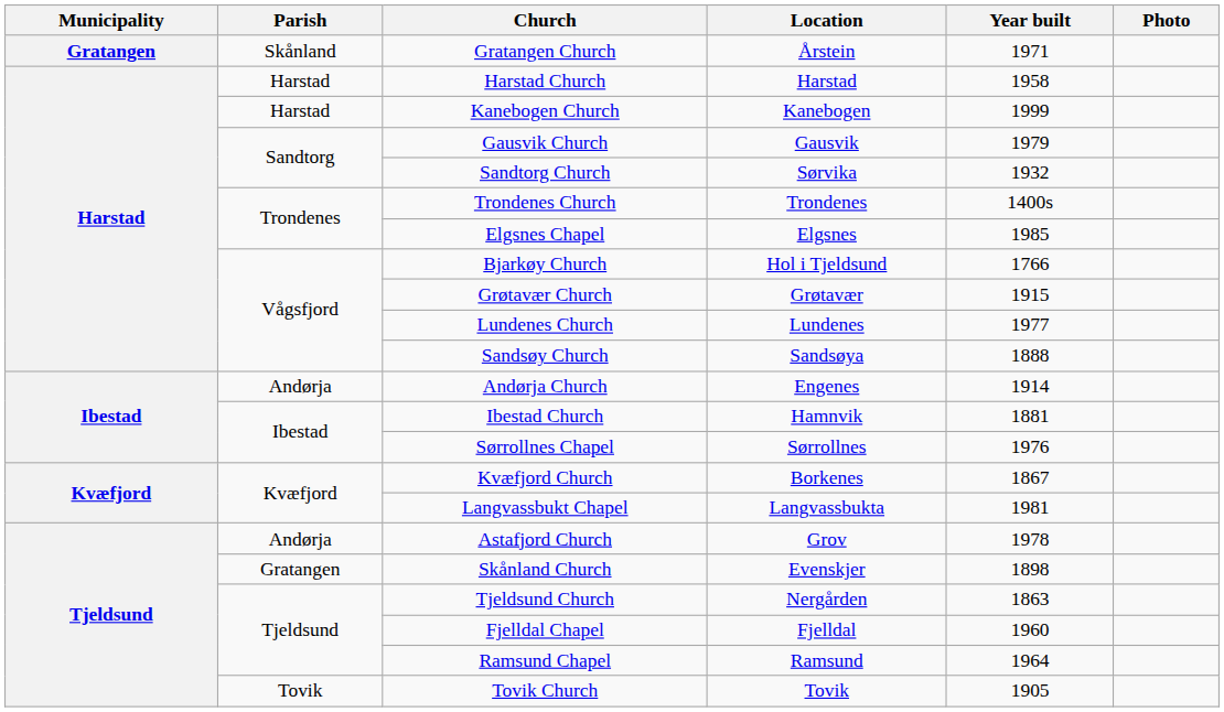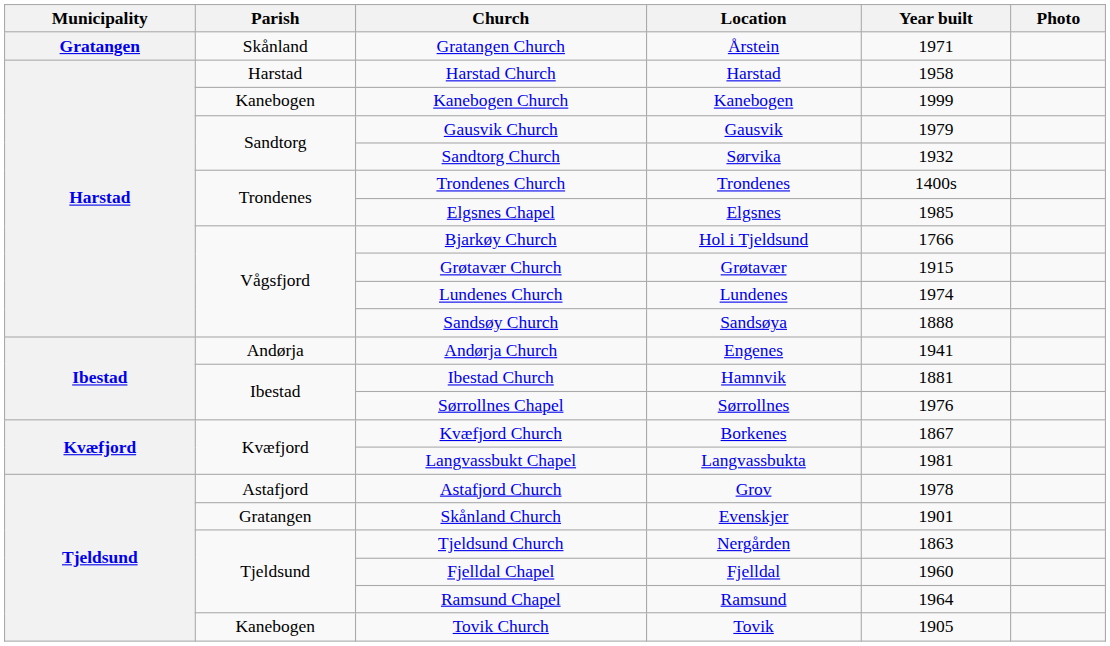 <table class="wikitable" style="text-align: center; width: 80%;">
 <tr>
 <th>Municipality</th>
 <th>Parish </th>
 <th>Church</th>
 <th>Location</th>
 <th>Year built</th>
 <th>Photo</th>
 </tr>
 <tr>
 <th rowspan="1"><a href='#'>Gratangen</a></th>
 <td>Skånland</td>
 <td><a href='#'>Gratangen Church</a></td>
 <td><a href='#'>Årstein</a></td>
 <td>1971</td>
 <td></td>
 </tr>
 <tr>
 <th rowspan="10"><a href='#'>Harstad</a></th>
 <td>Harstad</td>
 <td><a href='#'>Harstad Church</a></td>
 <td><a href='#'>Harstad</a></td>
 <td>1958</td>
 <td></td>
 </tr>
 <tr>
-<td>Harstad</td>
+<td>Kanebogen</td>
 <td><a href='#'>Kanebogen Church</a></td>
 <td><a href='#'>Kanebogen</a></td>
 <td>1999</td>
 <td></td>
 </tr>
 <tr>
 <td rowspan="2">Sandtorg</td>
 <td><a href='#'>Gausvik Church</a></td>
 <td><a href='#'>Gausvik</a></td>
 <td>1979</td>
 <td></td>
 </tr>
 <tr>
 <td><a href='#'>Sandtorg Church</a></td>
 <td><a href='#'>Sørvika</a></td>
 <td>1932</td>
 <td></td>
 </tr>
 <tr>
 <td rowspan="2">Trondenes</td>
 <td><a href='#'>Trondenes Church</a></td>
 <td><a href='#'>Trondenes</a></td>
 <td>1400s</td>
 <td></td>
 </tr>
 <tr>
 <td><a href='#'>Elgsnes Chapel</a></td>
 <td><a href='#'>Elgsnes</a></td>
 <td>1985</td>
 <td></td>
 </tr>
 <tr>
 <td rowspan="4">Vågsfjord</td>
 <td><a href='#'>Bjarkøy Church</a></td>
 <td><a href='#'>Hol i Tjeldsund</a></td>
 <td>1766</td>
 <td></td>
 </tr>
 <tr>
 <td><a href='#'>Grøtavær Church</a></td>
 <td><a href='#'>Grøtavær</a></td>
 <td>1915</td>
 <td></td>
 </tr>
 <tr>
 <td><a href='#'>Lundenes Church</a></td>
 <td><a href='#'>Lundenes</a></td>
-<td>1977</td>
+<td>1974</td>
 <td></td>
 </tr>
 <tr>
 <td><a href='#'>Sandsøy Church</a></td>
 <td><a href='#'>Sandsøya</a></td>
 <td>1888</td>
 <td></td>
 </tr>
 <tr>
 <th rowspan="3"><a href='#'>Ibestad</a></th>
 <td>Andørja</td>
 <td><a href='#'>Andørja Church</a></td>
 <td><a href='#'>Engenes</a></td>
-<td>1914</td>
+<td>1941</td>
 <td></td>
 </tr>
 <tr>
 <td rowspan="2">Ibestad</td>
 <td><a href='#'>Ibestad Church</a></td>
 <td><a href='#'>Hamnvik</a></td>
 <td>1881</td>
 <td></td>
 </tr>
 <tr>
 <td><a href='#'>Sørrollnes Chapel</a></td>
 <td><a href='#'>Sørrollnes</a></td>
 <td>1976</td>
 <td></td>
 </tr>
 <tr>
 <th rowspan="2"><a href='#'>Kvæfjord</a></th>
 <td rowspan="2">Kvæfjord</td>
 <td><a href='#'>Kvæfjord Church</a></td>
 <td><a href='#'>Borkenes</a></td>
 <td>1867</td>
 <td></td>
 </tr>
 <tr>
 <td><a href='#'>Langvassbukt Chapel</a></td>
 <td><a href='#'>Langvassbukta</a></td>
 <td>1981</td>
 <td></td>
 </tr>
 <tr>
 <th rowspan="6"><a href='#'>Tjeldsund</a></th>
-<td>Andørja</td>
+<td>Astafjord</td>
 <td><a href='#'>Astafjord Church</a></td>
 <td><a href='#'>Grov</a></td>
 <td>1978</td>
 <td></td>
 </tr>
 <tr>
 <td>Gratangen</td>
 <td><a href='#'>Skånland Church</a></td>
 <td><a href='#'>Evenskjer</a></td>
-<td>1898</td>
+<td>1901</td>
 <td></td>
 </tr>
 <tr>
 <td rowspan="3">Tjeldsund</td>
 <td><a href='#'>Tjeldsund Church</a></td>
 <td><a href='#'>Nergården</a></td>
 <td>1863</td>
 <td></td>
 </tr>
 <tr>
 <td><a href='#'>Fjelldal Chapel</a></td>
 <td><a href='#'>Fjelldal</a></td>
 <td>1960</td>
 <td></td>
 </tr>
 <tr>
 <td><a href='#'>Ramsund Chapel</a></td>
 <td><a href='#'>Ramsund</a></td>
 <td>1964</td>
 <td></td>
 </tr>
 <tr>
-<td>Tovik</td>
+<td>Kanebogen</td>
 <td><a href='#'>Tovik Church</a></td>
 <td><a href='#'>Tovik</a></td>
 <td>1905</td>
 <td></td>
 </tr>
 </table>
